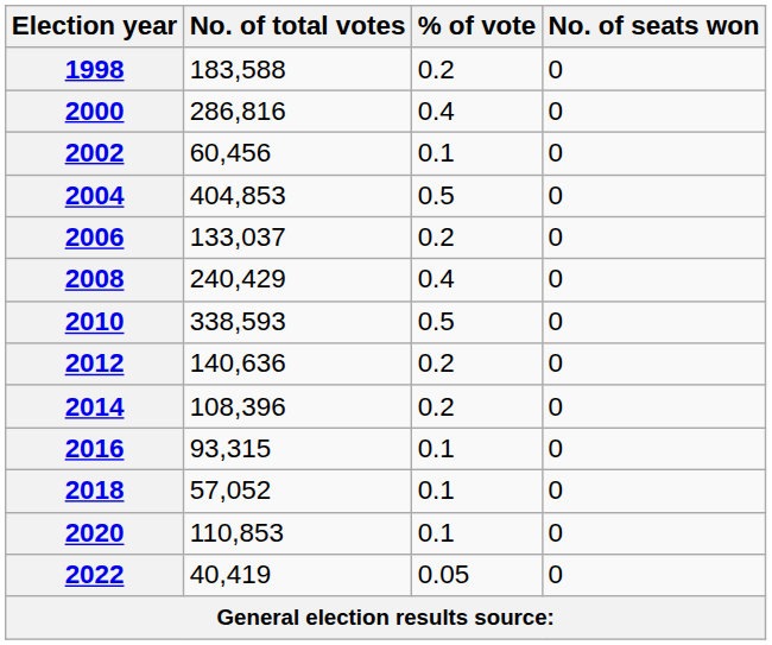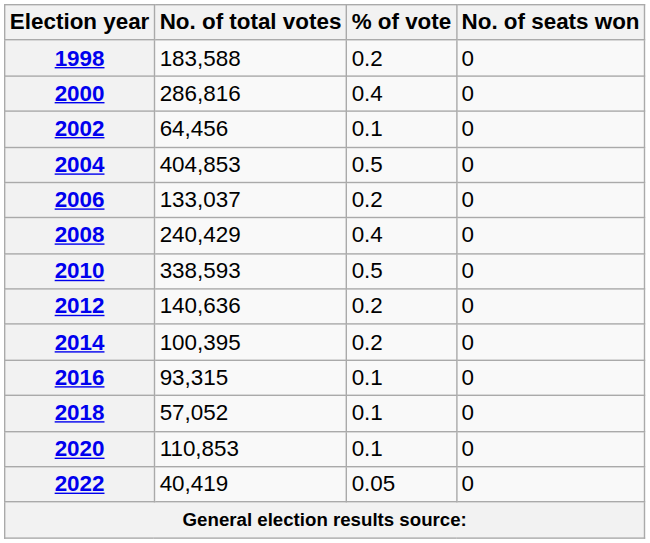 <table class="wikitable">
 <tr>
 <th>Election year</th>
 <th>No. of total votes</th>
 <th>% of vote</th>
 <th>No. of seats won</th>
 </tr>
 <tr>
 <th><strong><a href='#'>1998</a></strong></th>
 <td>183,588</td>
 <td>0.2</td>
 <td>0</td>
 </tr>
 <tr>
 <th><strong><a href='#'>2000</a></strong></th>
 <td>286,816</td>
 <td>0.4</td>
 <td>0</td>
 </tr>
 <tr>
 <th><strong><a href='#'>2002</a></strong></th>
-<td>60,456</td>
+<td>64,456</td>
 <td>0.1</td>
 <td>0</td>
 </tr>
 <tr>
 <th><strong><a href='#'>2004</a></strong></th>
 <td>404,853</td>
 <td>0.5</td>
 <td>0</td>
 </tr>
 <tr>
 <th><strong><a href='#'>2006</a></strong></th>
 <td>133,037</td>
 <td>0.2</td>
 <td>0</td>
 </tr>
 <tr>
 <th><strong><a href='#'>2008</a></strong></th>
 <td>240,429</td>
 <td>0.4</td>
 <td>0</td>
 </tr>
 <tr>
 <th><strong><a href='#'>2010</a></strong></th>
 <td>338,593</td>
 <td>0.5</td>
 <td>0</td>
 </tr>
 <tr>
 <th><strong><a href='#'>2012</a></strong></th>
 <td>140,636</td>
 <td>0.2</td>
 <td>0</td>
 </tr>
 <tr>
 <th><strong><a href='#'>2014</a></strong></th>
-<td>108,396</td>
+<td>100,395</td>
 <td>0.2</td>
 <td>0</td>
 </tr>
 <tr>
 <th><strong><a href='#'>2016</a></strong></th>
 <td>93,315</td>
 <td>0.1</td>
 <td>0</td>
 </tr>
 <tr>
 <th><strong><a href='#'>2018</a></strong></th>
 <td>57,052</td>
 <td>0.1</td>
 <td>0</td>
 </tr>
 <tr>
 <th><strong><a href='#'>2020</a></strong></th>
 <td>110,853</td>
 <td>0.1</td>
 <td>0</td>
 </tr>
 <tr>
 <th><strong><a href='#'>2022</a></strong></th>
 <td>40,419</td>
 <td>0.05</td>
 <td>0</td>
 </tr>
 <tr>
 <th colspan="4"><small>General election results source:</small></th>
 </tr>
 </table>
